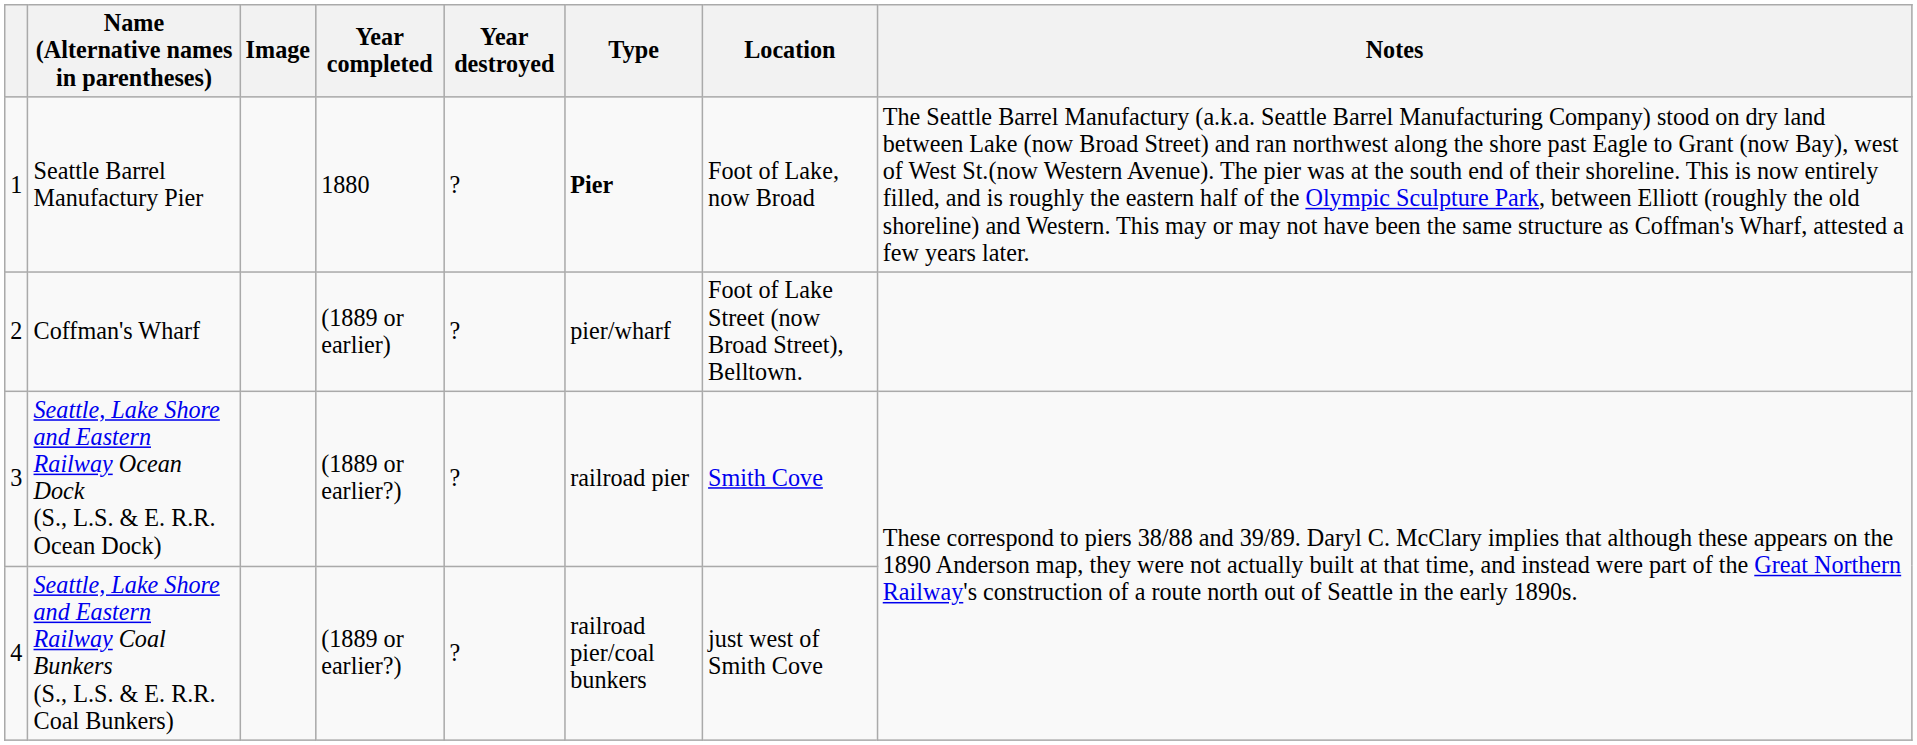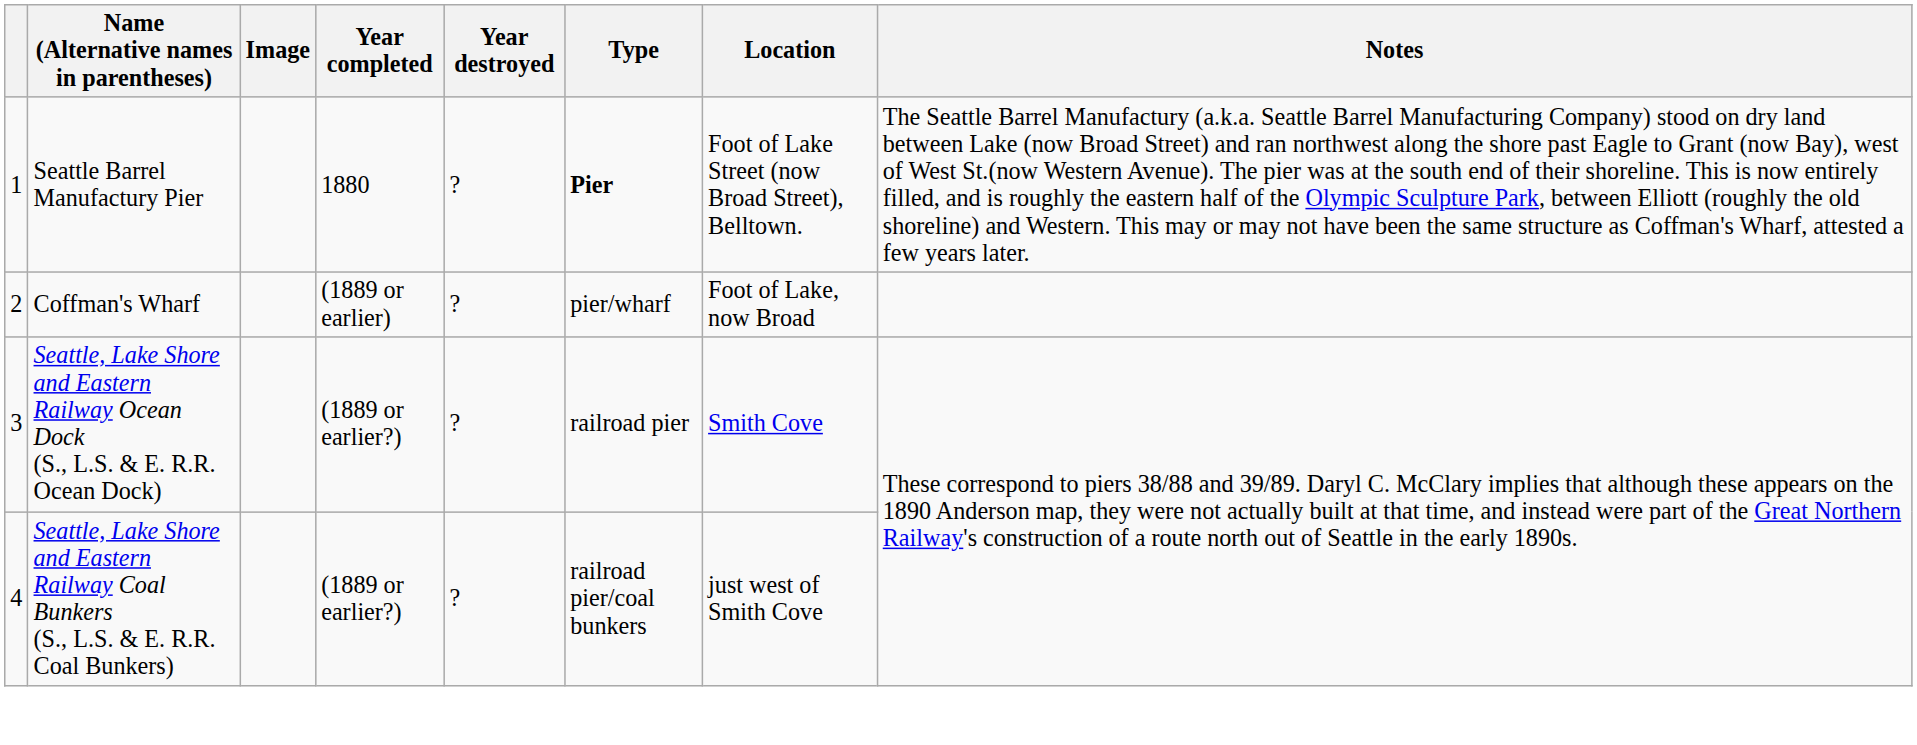 <table class="wikitable sortable" style="width:100%;">
 <tr>
 <th scope="col"></th>
 <th scope="col">Name<br>(Alternative names in parentheses)</th>
 <th scope="col" class="unsortable">Image</th>
 <th scope="col">Year completed</th>
 <th scope="col">Year destroyed</th>
 <th scope="col">Type</th>
 <th scope="col">Location</th>
 <th scope="col" class="unsortable">Notes</th>
 </tr>
 <tr>
 <td>1</td>
 <td>Seattle Barrel Manufactury Pier</td>
 <td></td>
 <td>1880</td>
 <td>?</td>
 <td><strong>Pier</strong></td>
-<td>Foot of Lake, now Broad</td>
+<td>Foot of Lake Street (now Broad Street), Belltown.</td>
 <td>The Seattle Barrel Manufactury (a.k.a. Seattle Barrel Manufacturing Company) stood on dry land between Lake (now Broad Street) and ran northwest along the shore past Eagle to Grant (now Bay), west of West St.(now Western Avenue).  The pier was at the south end of their shoreline. This is now entirely filled, and is roughly the eastern half of the <a href='#'>Olympic Sculpture Park</a>, between Elliott (roughly the old shoreline) and Western. This may or may not have been the same structure as Coffman's Wharf, attested a few years later.</td>
 </tr>
 <tr>
 <td>2</td>
 <td>Coffman's Wharf</td>
 <td></td>
 <td>(1889 or earlier)</td>
 <td>?</td>
 <td>pier/wharf</td>
-<td>Foot of Lake Street (now Broad Street), Belltown.</td>
+<td>Foot of Lake, now Broad</td>
 <td></td>
 </tr>
 <tr>
 <td>3</td>
 <td><em><a href='#'>Seattle, Lake Shore and Eastern Railway</a> Ocean Dock</em><br>(S., L.S. & E. R.R. Ocean Dock)</td>
 <td></td>
 <td>(1889 or earlier?)</td>
 <td>?</td>
 <td>railroad pier</td>
 <td><a href='#'>Smith Cove</a></td>
 <td rowspan="2">These correspond to piers 38/88 and 39/89. Daryl C. McClary implies that although these appears on the 1890 Anderson map, they were not actually built at that time, and instead were part of the <a href='#'>Great Northern Railway</a>'s construction of a route north out of Seattle in the early 1890s.</td>
 </tr>
 <tr>
 <td>4</td>
 <td><em><a href='#'>Seattle, Lake Shore and Eastern Railway</a> Coal Bunkers</em><br>(S., L.S. & E. R.R. Coal Bunkers)</td>
 <td></td>
 <td>(1889 or earlier?)</td>
 <td>?</td>
 <td>railroad pier/coal bunkers</td>
 <td>just west of Smith Cove<br></td>
 </tr>
 </table>
